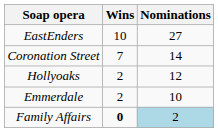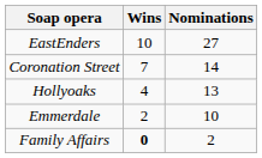 <table class="wikitable" style="text-align: center">
 <tr>
 <th scope="col">Soap opera</th>
 <th scope="col">Wins</th>
 <th scope="col">Nominations</th>
 </tr>
 <tr>
 <td><em>EastEnders</em></td>
 <td>10</td>
 <td>27</td>
 </tr>
 <tr>
 <td><em>Coronation Street</em></td>
 <td>7</td>
 <td>14</td>
 </tr>
 <tr>
 <td><em>Hollyoaks</em></td>
-<td>2</td>
-<td>12</td>
+<td>4</td>
+<td>13</td>
 </tr>
 <tr>
 <td><em>Emmerdale</em></td>
 <td>2</td>
 <td>10</td>
 </tr>
 <tr>
 <td><em>Family Affairs</em></td>
 <td><strong>0</strong></td>
-<td style="background: lightblue;">2</td>
+<td>2</td>
 </tr>
 </table>
